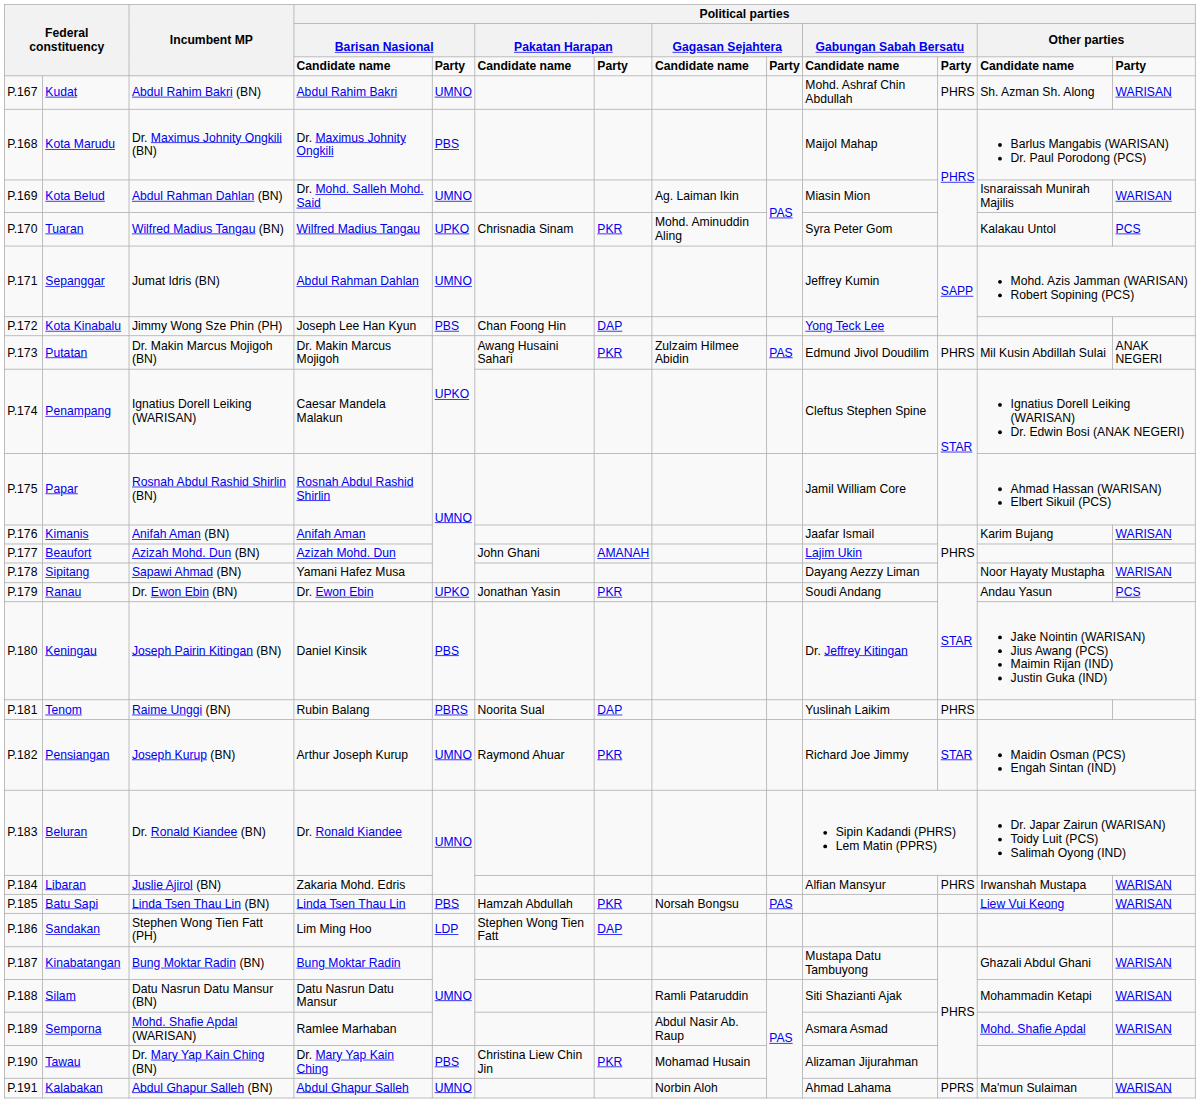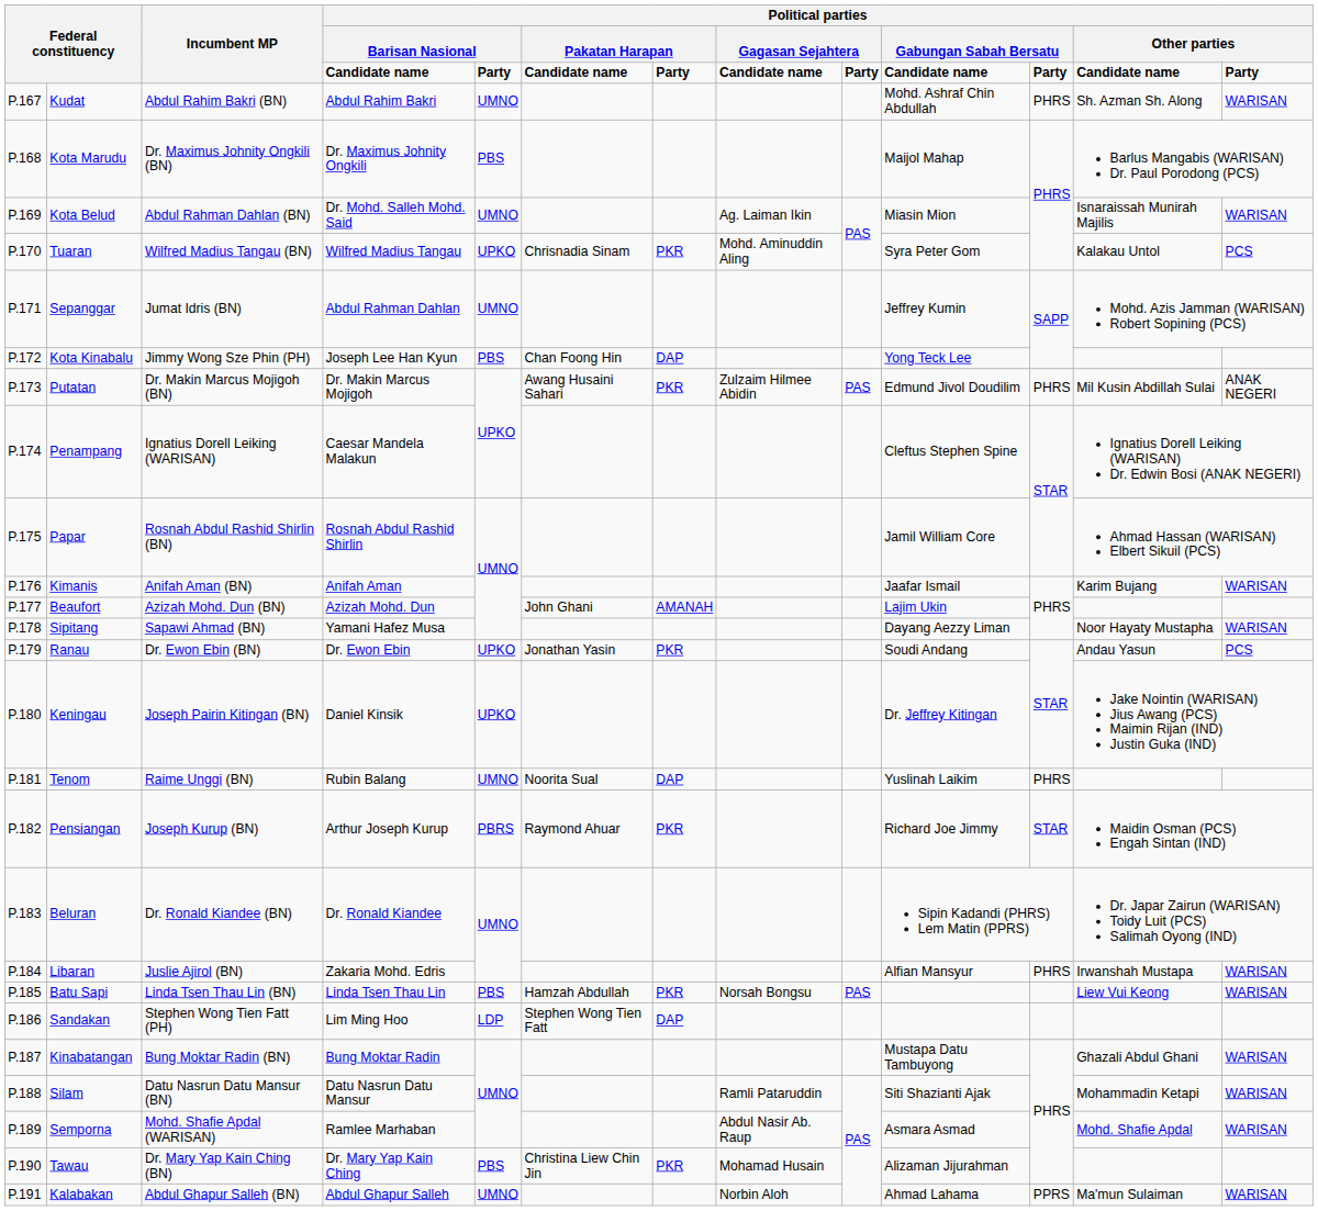 <table class="wikitable mw-collapsible mw-collapsed">
 <tr>
 <th rowspan="3" colspan="2">Federal constituency</th>
 <th rowspan="3">Incumbent MP</th>
 <th colspan="10">Political parties</th>
 </tr>
 <tr>
 <th colspan="2"><br><a href='#'>Barisan Nasional</a></th>
 <th colspan="2"><br><a href='#'>Pakatan Harapan</a></th>
 <th colspan="2"><br><a href='#'>Gagasan Sejahtera</a></th>
 <th colspan="2"><br><a href='#'>Gabungan Sabah Bersatu</a></th>
 <th colspan="2">Other parties</th>
 </tr>
 <tr>
 <td><strong>Candidate name</strong></td>
 <td><strong>Party</strong></td>
 <td><strong>Candidate name</strong></td>
 <td><strong>Party</strong></td>
 <td><strong>Candidate name</strong></td>
 <td><strong>Party</strong></td>
 <td><strong>Candidate name</strong></td>
 <td><strong>Party</strong></td>
 <td><strong>Candidate name</strong></td>
 <td><strong>Party</strong></td>
 </tr>
 <tr>
 <td>P.167</td>
 <td><a href='#'>Kudat</a></td>
 <td><a href='#'>Abdul Rahim Bakri</a> (BN)</td>
 <td><a href='#'>Abdul Rahim Bakri</a></td>
 <td><a href='#'>UMNO</a></td>
 <td></td>
 <td></td>
 <td></td>
 <td></td>
 <td>Mohd. Ashraf Chin Abdullah</td>
 <td>PHRS</td>
 <td>Sh. Azman Sh. Along</td>
 <td><a href='#'>WARISAN</a></td>
 </tr>
 <tr>
 <td>P.168</td>
 <td><a href='#'>Kota Marudu</a></td>
 <td>Dr. <a href='#'>Maximus Johnity Ongkili</a> (BN)</td>
 <td>Dr. <a href='#'>Maximus Johnity Ongkili</a></td>
 <td><a href='#'>PBS</a></td>
 <td></td>
 <td></td>
 <td></td>
 <td></td>
 <td>Maijol Mahap</td>
 <td rowspan="3"><a href='#'>PHRS</a></td>
 <td colspan="2"><br><ul><li>Barlus Mangabis (WARISAN)</li><li>Dr. Paul Porodong (PCS)</li></ul></td>
 </tr>
 <tr>
 <td>P.169</td>
 <td><a href='#'>Kota Belud</a></td>
 <td><a href='#'>Abdul Rahman Dahlan</a> (BN)</td>
 <td>Dr. <a href='#'>Mohd. Salleh Mohd. Said</a></td>
 <td><a href='#'>UMNO</a></td>
 <td></td>
 <td></td>
 <td>Ag. Laiman Ikin</td>
 <td rowspan=2><a href='#'>PAS</a></td>
 <td>Miasin Mion</td>
 <td>Isnaraissah Munirah Majilis</td>
 <td><a href='#'>WARISAN</a></td>
 </tr>
 <tr>
 <td>P.170</td>
 <td><a href='#'>Tuaran</a></td>
 <td><a href='#'>Wilfred Madius Tangau</a> (BN)</td>
 <td><a href='#'>Wilfred Madius Tangau</a></td>
 <td><a href='#'>UPKO</a></td>
 <td>Chrisnadia Sinam</td>
 <td><a href='#'>PKR</a></td>
 <td>Mohd. Aminuddin Aling</td>
 <td>Syra Peter Gom</td>
 <td>Kalakau Untol</td>
 <td><a href='#'>PCS</a></td>
 </tr>
 <tr>
 <td>P.171</td>
 <td><a href='#'>Sepanggar</a></td>
 <td>Jumat Idris (BN)</td>
 <td><a href='#'>Abdul Rahman Dahlan</a></td>
 <td><a href='#'>UMNO</a></td>
 <td></td>
 <td></td>
 <td></td>
 <td></td>
 <td>Jeffrey Kumin</td>
 <td rowspan="2"><a href='#'>SAPP</a></td>
 <td colspan="2"><br><ul><li>Mohd. Azis Jamman (WARISAN)</li><li>Robert Sopining (PCS)</li></ul></td>
 </tr>
 <tr>
 <td>P.172</td>
 <td><a href='#'>Kota Kinabalu</a></td>
 <td>Jimmy Wong Sze Phin (PH)</td>
 <td>Joseph Lee Han Kyun</td>
 <td><a href='#'>PBS</a></td>
 <td>Chan Foong Hin</td>
 <td><a href='#'>DAP</a></td>
 <td></td>
 <td></td>
 <td><a href='#'>Yong Teck Lee</a></td>
 <td></td>
 <td></td>
 </tr>
 <tr>
 <td>P.173</td>
 <td><a href='#'>Putatan</a></td>
 <td>Dr. Makin Marcus Mojigoh (BN)</td>
 <td>Dr. Makin Marcus Mojigoh</td>
 <td rowspan="2"><a href='#'>UPKO</a></td>
 <td>Awang Husaini Sahari</td>
 <td><a href='#'>PKR</a></td>
 <td>Zulzaim Hilmee Abidin</td>
 <td><a href='#'>PAS</a></td>
 <td>Edmund Jivol Doudilim</td>
 <td>PHRS</td>
 <td>Mil Kusin Abdillah Sulai</td>
 <td>ANAK NEGERI</td>
 </tr>
 <tr>
 <td>P.174</td>
 <td><a href='#'>Penampang</a></td>
 <td>Ignatius Dorell Leiking (WARISAN)</td>
 <td>Caesar Mandela Malakun</td>
 <td></td>
 <td></td>
 <td></td>
 <td></td>
 <td>Cleftus Stephen Spine</td>
 <td rowspan="2"><a href='#'>STAR</a></td>
 <td colspan="2"><br><ul><li>Ignatius Dorell Leiking (WARISAN)</li><li>Dr. Edwin Bosi (ANAK NEGERI)</li></ul></td>
 </tr>
 <tr>
 <td>P.175</td>
 <td><a href='#'>Papar</a></td>
 <td><a href='#'>Rosnah Abdul Rashid Shirlin</a> (BN)</td>
 <td><a href='#'>Rosnah Abdul Rashid Shirlin</a></td>
 <td rowspan="4"><a href='#'>UMNO</a></td>
 <td></td>
 <td></td>
 <td></td>
 <td></td>
 <td>Jamil William Core</td>
 <td colspan="2"><br><ul><li>Ahmad Hassan (WARISAN)</li><li>Elbert Sikuil (PCS)</li></ul></td>
 </tr>
 <tr>
 <td>P.176</td>
 <td><a href='#'>Kimanis</a></td>
 <td><a href='#'>Anifah Aman</a> (BN)</td>
 <td><a href='#'>Anifah Aman</a></td>
 <td></td>
 <td></td>
 <td></td>
 <td></td>
 <td>Jaafar Ismail</td>
 <td rowspan="3">PHRS</td>
 <td>Karim Bujang</td>
 <td><a href='#'>WARISAN</a></td>
 </tr>
 <tr>
 <td>P.177</td>
 <td><a href='#'>Beaufort</a></td>
 <td><a href='#'>Azizah Mohd. Dun</a> (BN)</td>
 <td><a href='#'>Azizah Mohd. Dun</a></td>
 <td>John Ghani</td>
 <td><a href='#'>AMANAH</a></td>
 <td></td>
 <td></td>
 <td><a href='#'>Lajim Ukin</a></td>
 <td></td>
 <td></td>
 </tr>
 <tr>
 <td>P.178</td>
 <td><a href='#'>Sipitang</a></td>
 <td><a href='#'>Sapawi Ahmad</a> (BN)</td>
 <td>Yamani Hafez Musa</td>
 <td></td>
 <td></td>
 <td></td>
 <td></td>
 <td>Dayang Aezzy Liman</td>
 <td>Noor Hayaty Mustapha</td>
 <td><a href='#'>WARISAN</a></td>
 </tr>
 <tr>
 <td>P.179</td>
 <td><a href='#'>Ranau</a></td>
 <td>Dr. <a href='#'>Ewon Ebin</a> (BN)</td>
 <td>Dr. <a href='#'>Ewon Ebin</a></td>
 <td><a href='#'>UPKO</a></td>
 <td>Jonathan Yasin</td>
 <td><a href='#'>PKR</a></td>
 <td></td>
 <td></td>
 <td>Soudi Andang</td>
 <td rowspan="2"><a href='#'>STAR</a></td>
 <td>Andau Yasun</td>
 <td><a href='#'>PCS</a></td>
 </tr>
 <tr>
 <td>P.180</td>
 <td><a href='#'>Keningau</a></td>
 <td><a href='#'>Joseph Pairin Kitingan</a> (BN)</td>
 <td>Daniel Kinsik</td>
-<td><a href='#'>PBS</a></td>
+<td><a href='#'>UPKO</a></td>
 <td></td>
 <td></td>
 <td></td>
 <td></td>
 <td>Dr. <a href='#'>Jeffrey Kitingan</a></td>
 <td colspan="2"><br><ul><li>Jake Nointin (WARISAN)</li><li>Jius Awang (PCS)</li><li>Maimin Rijan (IND)</li><li>Justin Guka (IND)</li></ul></td>
 </tr>
 <tr>
 <td>P.181</td>
 <td><a href='#'>Tenom</a></td>
 <td><a href='#'>Raime Unggi</a> (BN)</td>
 <td>Rubin Balang</td>
-<td><a href='#'>PBRS</a></td>
+<td><a href='#'>UMNO</a></td>
 <td>Noorita Sual</td>
 <td><a href='#'>DAP</a></td>
 <td></td>
 <td></td>
 <td>Yuslinah Laikim</td>
 <td>PHRS</td>
 <td></td>
 <td></td>
 </tr>
 <tr>
 <td>P.182</td>
 <td><a href='#'>Pensiangan</a></td>
 <td><a href='#'>Joseph Kurup</a> (BN)</td>
 <td>Arthur Joseph Kurup</td>
-<td><a href='#'>UMNO</a></td>
+<td><a href='#'>PBRS</a></td>
 <td>Raymond Ahuar</td>
 <td><a href='#'>PKR</a></td>
 <td></td>
 <td></td>
 <td>Richard Joe Jimmy</td>
 <td><a href='#'>STAR</a></td>
 <td colspan="2"><br><ul><li>Maidin Osman (PCS)</li><li>Engah Sintan (IND)</li></ul></td>
 </tr>
 <tr>
 <td>P.183</td>
 <td><a href='#'>Beluran</a></td>
 <td>Dr. <a href='#'>Ronald Kiandee</a> (BN)</td>
 <td>Dr. <a href='#'>Ronald Kiandee</a></td>
 <td rowspan="2"><a href='#'>UMNO</a></td>
 <td></td>
 <td></td>
 <td></td>
 <td></td>
 <td colspan="2"><br><ul><li>Sipin Kadandi (PHRS)</li><li>Lem Matin (PPRS)</li></ul></td>
 <td colspan="2"><br><ul><li>Dr. Japar Zairun (WARISAN)</li><li>Toidy Luit (PCS)</li><li>Salimah Oyong (IND)</li></ul></td>
 </tr>
 <tr>
 <td>P.184</td>
 <td><a href='#'>Libaran</a></td>
 <td><a href='#'>Juslie Ajirol</a> (BN)</td>
 <td>Zakaria Mohd. Edris</td>
 <td></td>
 <td></td>
 <td></td>
 <td></td>
 <td>Alfian Mansyur</td>
 <td>PHRS</td>
 <td>Irwanshah Mustapa</td>
 <td><a href='#'>WARISAN</a></td>
 </tr>
 <tr>
 <td>P.185</td>
 <td><a href='#'>Batu Sapi</a></td>
 <td><a href='#'>Linda Tsen Thau Lin</a> (BN)</td>
 <td><a href='#'>Linda Tsen Thau Lin</a></td>
 <td><a href='#'>PBS</a></td>
 <td>Hamzah Abdullah</td>
 <td><a href='#'>PKR</a></td>
 <td>Norsah Bongsu</td>
 <td><a href='#'>PAS</a></td>
 <td></td>
 <td></td>
 <td><a href='#'>Liew Vui Keong</a></td>
 <td><a href='#'>WARISAN</a></td>
 </tr>
 <tr>
 <td>P.186</td>
 <td><a href='#'>Sandakan</a></td>
 <td>Stephen Wong Tien Fatt (PH)</td>
 <td>Lim Ming Hoo</td>
 <td><a href='#'>LDP</a></td>
 <td>Stephen Wong Tien Fatt</td>
 <td><a href='#'>DAP</a></td>
 <td></td>
 <td></td>
 <td></td>
 <td></td>
 <td></td>
 <td></td>
 </tr>
 <tr>
 <td>P.187</td>
 <td><a href='#'>Kinabatangan</a></td>
 <td><a href='#'>Bung Moktar Radin</a> (BN)</td>
 <td><a href='#'>Bung Moktar Radin</a></td>
 <td rowspan="3"><a href='#'>UMNO</a></td>
 <td></td>
 <td></td>
 <td></td>
 <td></td>
 <td>Mustapa Datu Tambuyong</td>
 <td rowspan="4">PHRS</td>
 <td>Ghazali Abdul Ghani</td>
 <td><a href='#'>WARISAN</a></td>
 </tr>
 <tr>
 <td>P.188</td>
 <td><a href='#'>Silam</a></td>
 <td>Datu Nasrun Datu Mansur (BN)</td>
 <td>Datu Nasrun Datu Mansur</td>
 <td></td>
 <td></td>
 <td>Ramli Pataruddin</td>
 <td rowspan="4"><a href='#'>PAS</a></td>
 <td>Siti Shazianti Ajak</td>
 <td>Mohammadin Ketapi</td>
 <td><a href='#'>WARISAN</a></td>
 </tr>
 <tr>
 <td>P.189</td>
 <td><a href='#'>Semporna</a></td>
 <td><a href='#'>Mohd. Shafie Apdal</a> (WARISAN)</td>
 <td>Ramlee Marhaban</td>
 <td></td>
 <td></td>
 <td>Abdul Nasir Ab. Raup</td>
 <td>Asmara Asmad</td>
 <td><a href='#'>Mohd. Shafie Apdal</a></td>
 <td><a href='#'>WARISAN</a></td>
 </tr>
 <tr>
 <td>P.190</td>
 <td><a href='#'>Tawau</a></td>
 <td>Dr. <a href='#'>Mary Yap Kain Ching</a> (BN)</td>
 <td>Dr. <a href='#'>Mary Yap Kain Ching</a></td>
 <td><a href='#'>PBS</a></td>
 <td>Christina Liew Chin Jin</td>
 <td><a href='#'>PKR</a></td>
 <td>Mohamad Husain</td>
 <td>Alizaman Jijurahman</td>
 <td></td>
 <td></td>
 </tr>
 <tr>
 <td>P.191</td>
 <td><a href='#'>Kalabakan</a></td>
 <td><a href='#'>Abdul Ghapur Salleh</a> (BN)</td>
 <td><a href='#'>Abdul Ghapur Salleh</a></td>
 <td><a href='#'>UMNO</a></td>
 <td></td>
 <td></td>
 <td>Norbin Aloh</td>
 <td>Ahmad Lahama</td>
 <td>PPRS</td>
 <td>Ma'mun Sulaiman</td>
 <td><a href='#'>WARISAN</a></td>
 </tr>
 </table>
